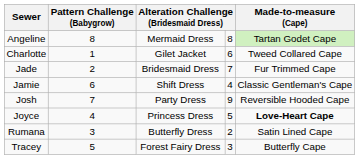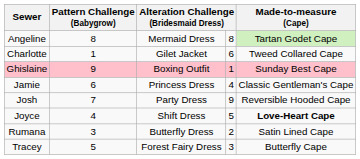 <table class="wikitable" style="text-align:center;">
 <tr>
 <th>Sewer</th>
 <th>Pattern Challenge<br><small>(Babygrow)</small></th>
 <th Colspan=2>Alteration Challenge<br><small>(Bridesmaid Dress)</small></th>
 <th>Made-to-measure<br><small>(Cape)</small></th>
 </tr>
 <tr>
 <td>Angeline</td>
 <td>8</td>
 <td>Mermaid Dress</td>
 <td>8</td>
 <td style="background:#d0f0c0">Tartan Godet Cape</td>
 </tr>
 <tr>
 <td>Charlotte</td>
 <td>1</td>
 <td>Gilet Jacket</td>
 <td>6</td>
 <td>Tweed Collared Cape</td>
 </tr>
-<tr>
-<td>Jade</td>
-<td>2</td>
-<td>Bridesmaid Dress</td>
-<td>7</td>
-<td>Fur Trimmed Cape</td>
+<tr style="background:pink;">
+<td>Ghislaine</td>
+<td>9</td>
+<td>Boxing Outfit</td>
+<td>1</td>
+<td>Sunday Best Cape</td>
 </tr>
 <tr>
 <td>Jamie</td>
 <td>6</td>
-<td>Shift Dress</td>
+<td>Princess Dress</td>
 <td>4</td>
 <td>Classic Gentleman's Cape</td>
 </tr>
 <tr>
 <td>Josh</td>
 <td>7</td>
 <td>Party Dress</td>
 <td>9</td>
 <td>Reversible Hooded Cape</td>
 </tr>
 <tr>
 <td>Joyce</td>
 <td>4</td>
-<td>Princess Dress</td>
+<td>Shift Dress</td>
 <td>5</td>
 <td><strong>Love-Heart Cape</strong></td>
 </tr>
 <tr>
 <td>Rumana</td>
 <td>3</td>
 <td>Butterfly Dress</td>
 <td>2</td>
 <td>Satin Lined Cape</td>
 </tr>
 <tr>
 <td>Tracey</td>
 <td>5</td>
 <td>Forest Fairy Dress</td>
 <td>3</td>
 <td>Butterfly Cape</td>
 </tr>
 </table>
